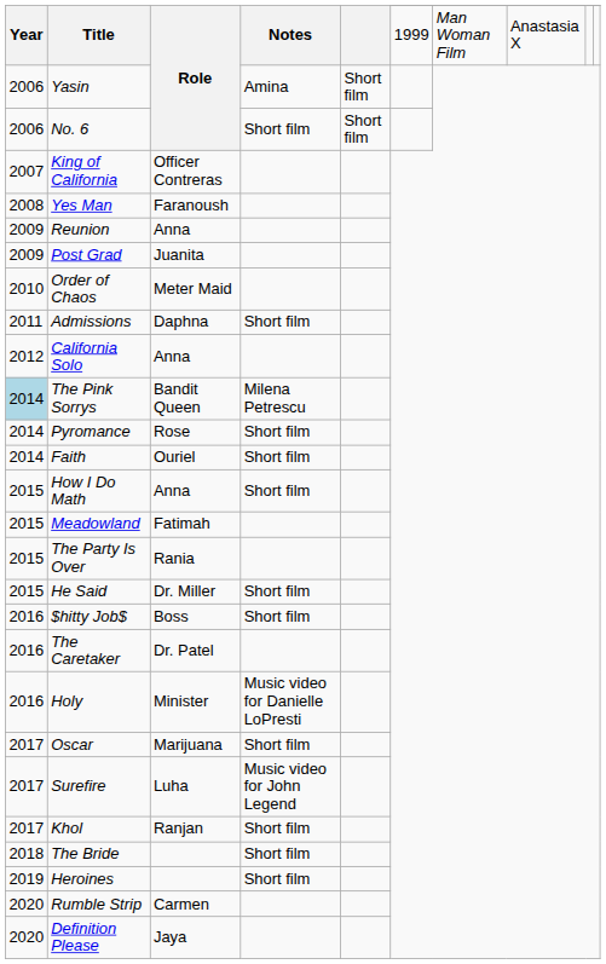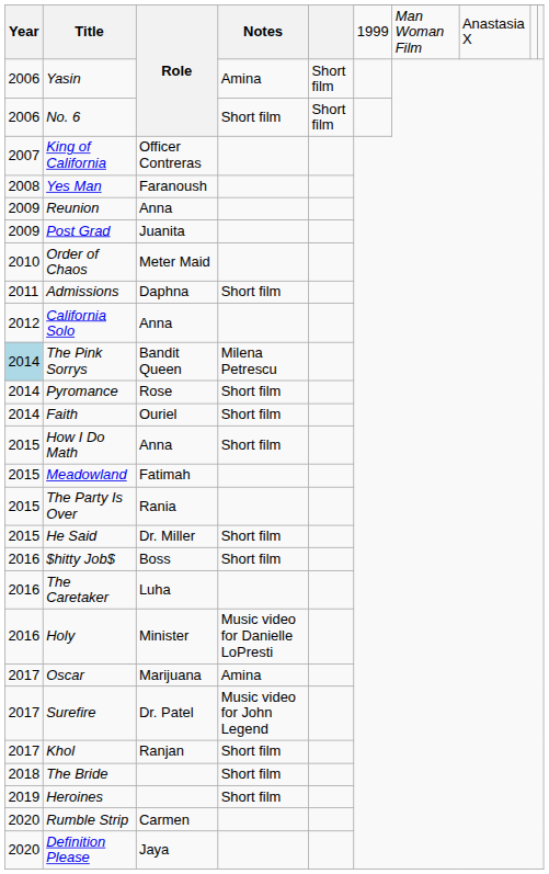 <table class="wikitable sortable plainrowheaders">
 <tr>
 <th rowspan="2">Year</th>
 <th rowspan="2">Title</th>
 <th rowspan="4" class="unsortable">Role</th>
 <th rowspan="2" class="unsortable">Notes</th>
 <th rowspan="2" class="unsortable"></th>
 </tr>
 <tr>
 <td>1999</td>
 <td><em>Man Woman Film</em></td>
 <td>Anastasia X</td>
 <td></td>
 <td></td>
 </tr>
 <tr>
 <td>2006</td>
 <td><em>Yasin</em></td>
 <td>Amina</td>
 <td>Short film</td>
 <td></td>
 </tr>
 <tr>
 <td>2006</td>
 <td><em>No. 6</em></td>
 <td>Short film</td>
 <td>Short film</td>
 <td></td>
 </tr>
 <tr>
 <td>2007</td>
 <td><em><a href='#'>King of California</a></em></td>
 <td>Officer Contreras</td>
 <td></td>
 <td></td>
 </tr>
 <tr>
 <td>2008</td>
 <td><em><a href='#'>Yes Man</a></em></td>
 <td>Faranoush</td>
 <td></td>
 <td></td>
 </tr>
 <tr>
 <td>2009</td>
 <td><em>Reunion</em></td>
 <td>Anna</td>
 <td></td>
 <td></td>
 </tr>
 <tr>
 <td>2009</td>
 <td><em><a href='#'>Post Grad</a></em></td>
 <td>Juanita</td>
 <td></td>
 <td></td>
 </tr>
 <tr>
 <td>2010</td>
 <td><em>Order of Chaos</em></td>
 <td>Meter Maid</td>
 <td></td>
 <td></td>
 </tr>
 <tr>
 <td>2011</td>
 <td><em>Admissions</em></td>
 <td>Daphna</td>
 <td>Short film</td>
 <td></td>
 </tr>
 <tr>
 <td>2012</td>
 <td><em><a href='#'>California Solo</a></em></td>
 <td>Anna</td>
 <td></td>
 <td></td>
 </tr>
 <tr>
 <td style="background: lightblue;">2014</td>
 <td><em>The Pink Sorrys</em></td>
 <td>Bandit Queen</td>
 <td>Milena Petrescu</td>
 <td></td>
 </tr>
 <tr>
 <td>2014</td>
 <td><em>Pyromance</em></td>
 <td>Rose</td>
 <td>Short film</td>
 <td></td>
 </tr>
 <tr>
 <td>2014</td>
 <td><em>Faith</em></td>
 <td>Ouriel</td>
 <td>Short film</td>
 <td></td>
 </tr>
 <tr>
 <td>2015</td>
 <td><em>How I Do Math</em></td>
 <td>Anna</td>
 <td>Short film</td>
 <td></td>
 </tr>
 <tr>
 <td>2015</td>
 <td><em><a href='#'>Meadowland</a></em></td>
 <td>Fatimah</td>
 <td></td>
 <td></td>
 </tr>
 <tr>
 <td>2015</td>
 <td><em>The Party Is Over</em></td>
 <td>Rania</td>
 <td></td>
 <td></td>
 </tr>
 <tr>
 <td>2015</td>
 <td><em>He Said</em></td>
 <td>Dr. Miller</td>
 <td>Short film</td>
 <td></td>
 </tr>
 <tr>
 <td>2016</td>
 <td><em>$hitty Job$</em></td>
 <td>Boss</td>
 <td>Short film</td>
 <td></td>
 </tr>
 <tr>
 <td>2016</td>
 <td><em>The Caretaker</em></td>
-<td>Dr. Patel</td>
+<td>Luha</td>
 <td></td>
 <td></td>
 </tr>
 <tr>
 <td>2016</td>
 <td><em>Holy</em></td>
 <td>Minister</td>
 <td>Music video for Danielle LoPresti</td>
 <td></td>
 </tr>
 <tr>
 <td>2017</td>
 <td><em>Oscar</em></td>
 <td>Marijuana</td>
-<td>Short film</td>
+<td>Amina</td>
 <td></td>
 </tr>
 <tr>
 <td>2017</td>
 <td><em>Surefire</em></td>
-<td>Luha</td>
+<td>Dr. Patel</td>
 <td>Music video for John Legend</td>
 <td></td>
 </tr>
 <tr>
 <td>2017</td>
 <td><em>Khol</em></td>
 <td>Ranjan</td>
 <td>Short film</td>
 <td></td>
 </tr>
 <tr>
 <td>2018</td>
 <td><em>The Bride</em></td>
 <td></td>
 <td>Short film</td>
 <td></td>
 </tr>
 <tr>
 <td>2019</td>
 <td><em>Heroines</em></td>
 <td></td>
 <td>Short film</td>
 <td></td>
 </tr>
 <tr>
 <td>2020</td>
 <td><em>Rumble Strip</em></td>
 <td>Carmen</td>
 <td></td>
 <td></td>
 </tr>
 <tr>
 <td>2020</td>
 <td><em><a href='#'>Definition Please</a></em></td>
 <td>Jaya</td>
 <td></td>
 <td></td>
 </tr>
 </table>
